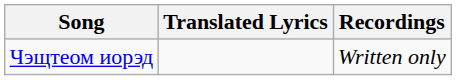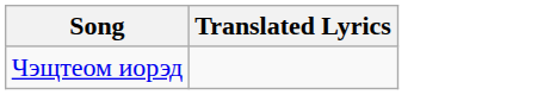 <table class="wikitable">
 <tr>
 <th>Song</th>
 <th>Translated Lyrics</th>
-<th>Recordings</th>
 </tr>
 <tr>
 <td><a href='#'>Чэщтеом иорэд</a></td>
 <td></td>
-<td><em>Written only</em></td>
 </tr>
 </table>
